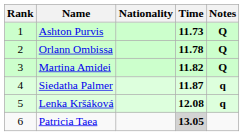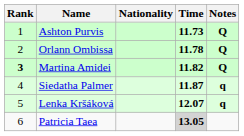 <table class="wikitable sortable" style="text-align:center">
 <tr>
 <th>Rank</th>
 <th>Name</th>
 <th>Nationality</th>
 <th>Time</th>
 <th>Notes</th>
 </tr>
 <tr bgcolor=ccffcc>
 <td>1</td>
 <td align=left><a href='#'>Ashton Purvis</a></td>
 <td align=left></td>
 <td><strong>11.73</strong></td>
 <td><strong>Q</strong></td>
 </tr>
 <tr bgcolor=ccffcc>
 <td>2</td>
 <td align=left><a href='#'>Orlann Ombissa</a></td>
 <td align=left></td>
 <td><strong>11.78</strong></td>
 <td><strong>Q</strong></td>
 </tr>
 <tr bgcolor=ccffcc>
-<td>3</td>
+<td><strong>3</strong></td>
 <td align=left><a href='#'>Martina Amidei</a></td>
 <td align=left></td>
 <td><strong>11.82</strong></td>
 <td><strong>Q</strong></td>
 </tr>
 <tr bgcolor=ddffdd>
 <td>4</td>
 <td align=left><a href='#'>Siedatha Palmer</a></td>
 <td align=left></td>
 <td><strong>11.87</strong></td>
 <td><strong>q</strong></td>
 </tr>
 <tr bgcolor=ddffdd>
 <td>5</td>
 <td align=left><a href='#'>Lenka Kršáková</a></td>
 <td align=left></td>
-<td><strong>12.08</strong></td>
+<td><strong>12.07</strong></td>
 <td><strong>q</strong></td>
 </tr>
 <tr>
 <td>6</td>
 <td align=left><a href='#'>Patricia Taea</a></td>
 <td align=left></td>
 <td style="background: lightgrey;"><strong>13.05</strong></td>
 <td></td>
 </tr>
 </table>
